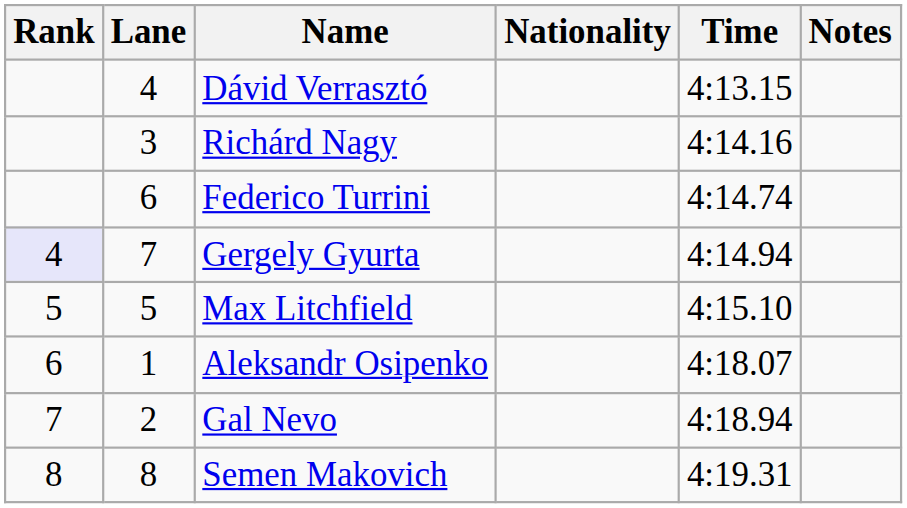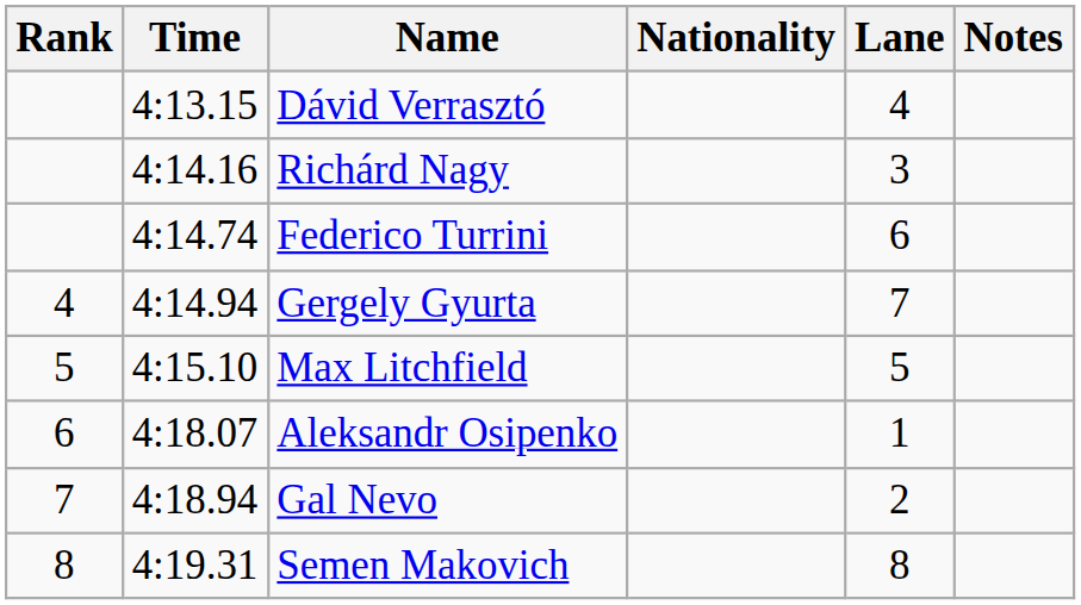 <table class="wikitable sortable" style="text-align:center">
 <tr>
 <th>Rank</th>
-<th>Lane</th>
+<th>Time</th>
 <th>Name</th>
 <th>Nationality</th>
-<th>Time</th>
+<th>Lane</th>
 <th>Notes</th>
 </tr>
 <tr>
 <td></td>
-<td>4</td>
+<td>4:13.15</td>
 <td align=left><a href='#'>Dávid Verrasztó</a></td>
 <td align=left></td>
-<td>4:13.15</td>
+<td>4</td>
 <td></td>
 </tr>
 <tr>
 <td></td>
-<td>3</td>
+<td>4:14.16</td>
 <td align=left><a href='#'>Richárd Nagy</a></td>
 <td align=left></td>
-<td>4:14.16</td>
+<td>3</td>
 <td></td>
 </tr>
 <tr>
 <td></td>
-<td>6</td>
+<td>4:14.74</td>
 <td align=left><a href='#'>Federico Turrini</a></td>
 <td align=left></td>
-<td>4:14.74</td>
+<td>6</td>
 <td></td>
 </tr>
 <tr>
-<td style="background: lavender;">4</td>
-<td>7</td>
+<td>4</td>
+<td>4:14.94</td>
 <td align=left><a href='#'>Gergely Gyurta</a></td>
 <td align=left></td>
-<td>4:14.94</td>
+<td>7</td>
 <td></td>
 </tr>
 <tr>
 <td>5</td>
-<td>5</td>
+<td>4:15.10</td>
 <td align=left><a href='#'>Max Litchfield</a></td>
 <td align=left></td>
-<td>4:15.10</td>
+<td>5</td>
 <td></td>
 </tr>
 <tr>
 <td>6</td>
-<td>1</td>
+<td>4:18.07</td>
 <td align=left><a href='#'>Aleksandr Osipenko</a></td>
 <td align=left></td>
-<td>4:18.07</td>
+<td>1</td>
 <td></td>
 </tr>
 <tr>
 <td>7</td>
-<td>2</td>
+<td>4:18.94</td>
 <td align=left><a href='#'>Gal Nevo</a></td>
 <td align=left></td>
-<td>4:18.94</td>
+<td>2</td>
 <td></td>
 </tr>
 <tr>
 <td>8</td>
-<td>8</td>
+<td>4:19.31</td>
 <td align=left><a href='#'>Semen Makovich</a></td>
 <td align=left></td>
-<td>4:19.31</td>
+<td>8</td>
 <td></td>
 </tr>
 </table>
